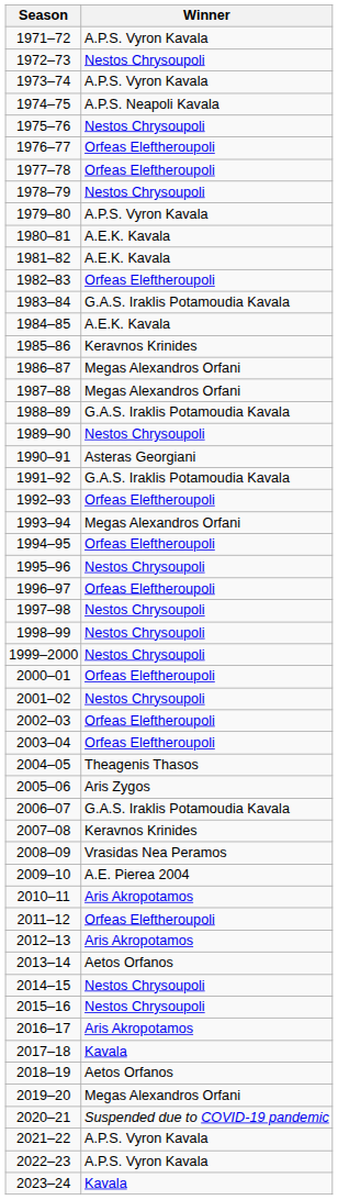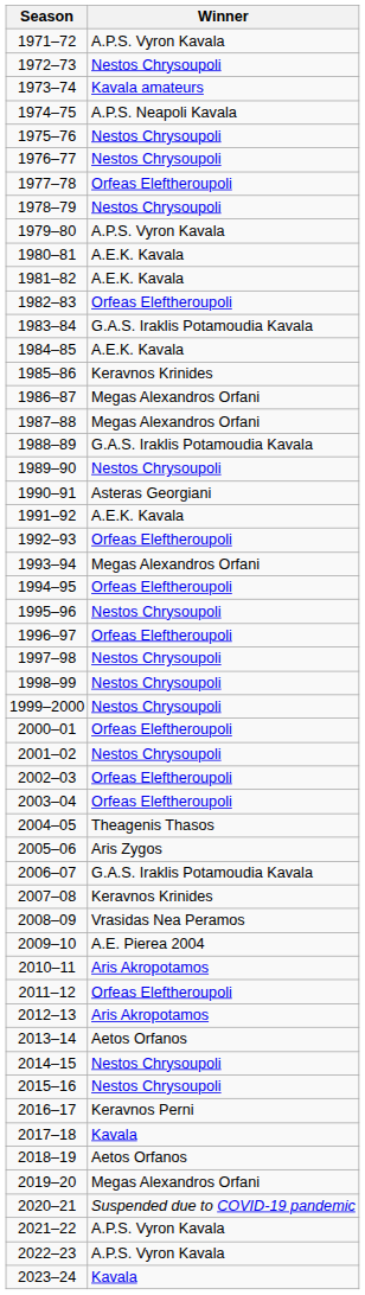 <table class="wikitable" style="text-align:left;margin-left:1em;">
 <tr>
 <th>Season</th>
 <th>Winner</th>
 </tr>
 <tr>
 <td align="center">1971–72</td>
 <td>A.P.S. Vyron Kavala</td>
 </tr>
 <tr>
 <td align="center">1972–73</td>
 <td><a href='#'>Nestos Chrysoupoli</a></td>
 </tr>
 <tr>
 <td align="center">1973–74</td>
-<td>A.P.S. Vyron Kavala</td>
+<td><a href='#'>Kavala amateurs</a></td>
 </tr>
 <tr>
 <td align="center">1974–75</td>
 <td>A.P.S. Neapoli Kavala</td>
 </tr>
 <tr>
 <td align="center">1975–76</td>
 <td><a href='#'>Nestos Chrysoupoli</a></td>
 </tr>
 <tr>
 <td align="center">1976–77</td>
-<td><a href='#'>Orfeas Eleftheroupoli</a></td>
+<td><a href='#'>Nestos Chrysoupoli</a></td>
 </tr>
 <tr>
 <td align="center">1977–78</td>
 <td><a href='#'>Orfeas Eleftheroupoli</a></td>
 </tr>
 <tr>
 <td align="center">1978–79</td>
 <td><a href='#'>Nestos Chrysoupoli</a></td>
 </tr>
 <tr>
 <td align="center">1979–80</td>
 <td>A.P.S. Vyron Kavala</td>
 </tr>
 <tr>
 <td align="center">1980–81</td>
 <td>A.E.K. Kavala</td>
 </tr>
 <tr>
 <td align="center">1981–82</td>
 <td>A.E.K. Kavala</td>
 </tr>
 <tr>
 <td align="center">1982–83</td>
 <td><a href='#'>Orfeas Eleftheroupoli</a></td>
 </tr>
 <tr>
 <td align="center">1983–84</td>
 <td>G.A.S. Iraklis Potamoudia Kavala</td>
 </tr>
 <tr>
 <td align="center">1984–85</td>
 <td>A.E.K. Kavala</td>
 </tr>
 <tr>
 <td align="center">1985–86</td>
 <td>Keravnos Krinides</td>
 </tr>
 <tr>
 <td align="center">1986–87</td>
 <td>Megas Alexandros Orfani</td>
 </tr>
 <tr>
 <td align="center">1987–88</td>
 <td>Megas Alexandros Orfani</td>
 </tr>
 <tr>
 <td align="center">1988–89</td>
 <td>G.A.S. Iraklis Potamoudia Kavala</td>
 </tr>
 <tr>
 <td align="center">1989–90</td>
 <td><a href='#'>Nestos Chrysoupoli</a></td>
 </tr>
 <tr>
 <td align="center">1990–91</td>
 <td>Asteras Georgiani</td>
 </tr>
 <tr>
 <td align="center">1991–92</td>
-<td>G.A.S. Iraklis Potamoudia Kavala</td>
+<td>A.E.K. Kavala</td>
 </tr>
 <tr>
 <td align="center">1992–93</td>
 <td><a href='#'>Orfeas Eleftheroupoli</a></td>
 </tr>
 <tr>
 <td align="center">1993–94</td>
 <td>Megas Alexandros Orfani</td>
 </tr>
 <tr>
 <td align="center">1994–95</td>
 <td><a href='#'>Orfeas Eleftheroupoli</a></td>
 </tr>
 <tr>
 <td align="center">1995–96</td>
 <td><a href='#'>Nestos Chrysoupoli</a></td>
 </tr>
 <tr>
 <td align="center">1996–97</td>
 <td><a href='#'>Orfeas Eleftheroupoli</a></td>
 </tr>
 <tr>
 <td align="center">1997–98</td>
 <td><a href='#'>Nestos Chrysoupoli</a></td>
 </tr>
 <tr>
 <td align="center">1998–99</td>
 <td><a href='#'>Nestos Chrysoupoli</a></td>
 </tr>
 <tr>
 <td align="center">1999–2000</td>
 <td><a href='#'>Nestos Chrysoupoli</a></td>
 </tr>
 <tr>
 <td align="center">2000–01</td>
 <td><a href='#'>Orfeas Eleftheroupoli</a></td>
 </tr>
 <tr>
 <td align="center">2001–02</td>
 <td><a href='#'>Nestos Chrysoupoli</a></td>
 </tr>
 <tr>
 <td align="center">2002–03</td>
 <td><a href='#'>Orfeas Eleftheroupoli</a></td>
 </tr>
 <tr>
 <td align="center">2003–04</td>
 <td><a href='#'>Orfeas Eleftheroupoli</a></td>
 </tr>
 <tr>
 <td align="center">2004–05</td>
 <td>Theagenis Thasos</td>
 </tr>
 <tr>
 <td align="center">2005–06</td>
 <td>Aris Zygos</td>
 </tr>
 <tr>
 <td align="center">2006–07</td>
 <td>G.A.S. Iraklis Potamoudia Kavala</td>
 </tr>
 <tr>
 <td align="center">2007–08</td>
 <td>Keravnos Krinides</td>
 </tr>
 <tr>
 <td align="center">2008–09</td>
 <td>Vrasidas Nea Peramos</td>
 </tr>
 <tr>
 <td align="center">2009–10</td>
 <td>A.E. Pierea 2004</td>
 </tr>
 <tr>
 <td align="center">2010–11</td>
 <td><a href='#'>Aris Akropotamos</a></td>
 </tr>
 <tr>
 <td align="center">2011–12</td>
 <td><a href='#'>Orfeas Eleftheroupoli</a></td>
 </tr>
 <tr>
 <td align="center">2012–13</td>
 <td><a href='#'>Aris Akropotamos</a></td>
 </tr>
 <tr>
 <td align="center">2013–14</td>
 <td>Aetos Orfanos</td>
 </tr>
 <tr>
 <td align="center">2014–15</td>
 <td><a href='#'>Nestos Chrysoupoli</a></td>
 </tr>
 <tr>
 <td align="center">2015–16</td>
 <td><a href='#'>Nestos Chrysoupoli</a></td>
 </tr>
 <tr>
 <td align="center">2016–17</td>
-<td><a href='#'>Aris Akropotamos</a></td>
+<td>Keravnos Perni</td>
 </tr>
 <tr>
 <td align="center">2017–18</td>
 <td><a href='#'>Kavala</a></td>
 </tr>
 <tr>
 <td align="center">2018–19</td>
 <td>Aetos Orfanos</td>
 </tr>
 <tr>
 <td align="center">2019–20</td>
 <td>Megas Alexandros Orfani</td>
 </tr>
 <tr>
 <td align="center">2020–21</td>
 <td align="center"><em>Suspended due to <a href='#'>COVID-19 pandemic</a></td>
 </tr>
 <tr>
 <td align="center">2021–22</td>
 <td>A.P.S. Vyron Kavala</td>
 </tr>
 <tr>
 <td align="center">2022–23</td>
 <td>A.P.S. Vyron Kavala</td>
 </tr>
 <tr>
 <td align="center">2023–24</td>
 <td><a href='#'>Kavala</a></td>
 </tr>
 </table>
